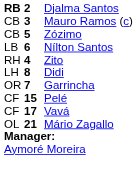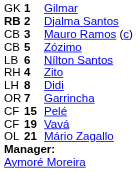 <table style="font-size: 90%" cellspacing="0" cellpadding="0">
 <tr>
 <th width="25"></th>
 <th width="25"></th>
+</tr>
+<tr>
+<td>GK</td>
+<td><strong>1</strong></td>
+<td><a href='#'>Gilmar</a></td>
 </tr>
 <tr>
 <td><strong>RB</strong></td>
 <td><strong>2</strong></td>
 <td><a href='#'>Djalma Santos</a></td>
 </tr>
 <tr>
 <td>CB</td>
 <td><strong>3</strong></td>
 <td><a href='#'>Mauro Ramos</a> (<a href='#'>c</a>)</td>
 </tr>
 <tr>
 <td>CB</td>
 <td><strong>5</strong></td>
 <td><a href='#'>Zózimo</a></td>
 </tr>
 <tr>
 <td>LB</td>
 <td><strong>6</strong></td>
 <td><a href='#'>Nílton Santos</a></td>
 </tr>
 <tr>
 <td>RH</td>
 <td><strong>4</strong></td>
 <td><a href='#'>Zito</a></td>
 </tr>
 <tr>
 <td>LH</td>
 <td><strong>8</strong></td>
 <td><a href='#'>Didi</a></td>
 </tr>
 <tr>
 <td>OR</td>
 <td><strong>7</strong></td>
 <td><a href='#'>Garrincha</a></td>
 </tr>
 <tr>
 <td>CF</td>
 <td><strong>15</strong></td>
 <td><a href='#'>Pelé</a></td>
 </tr>
 <tr>
 <td>CF</td>
-<td><strong>17</strong></td>
+<td><strong>19</strong></td>
 <td><a href='#'>Vavá</a></td>
 </tr>
 <tr>
 <td>OL</td>
 <td><strong>21</strong></td>
 <td><a href='#'>Mário Zagallo</a></td>
 </tr>
 <tr>
 <td colspan="3"><strong>Manager:</strong></td>
 </tr>
 <tr>
 <td colspan="3"><a href='#'>Aymoré Moreira</a></td>
 </tr>
 </table>
